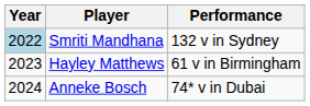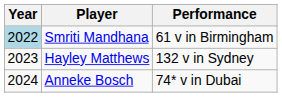 <table class="wikitable">
 <tr>
 <th>Year</th>
 <th>Player</th>
 <th>Performance</th>
 </tr>
 <tr>
 <td style="background: lightblue;">2022</td>
 <td> <a href='#'>Smriti Mandhana</a></td>
-<td>132 v  in Sydney</td>
+<td>61 v  in Birmingham</td>
 </tr>
 <tr>
 <td>2023</td>
 <td> <a href='#'>Hayley Matthews</a></td>
-<td>61 v  in Birmingham</td>
+<td>132 v  in Sydney</td>
 </tr>
 <tr>
 <td>2024</td>
 <td> <a href='#'>Anneke Bosch</a></td>
 <td>74* v  in Dubai</td>
 </tr>
 </table>
